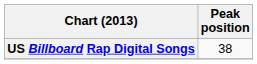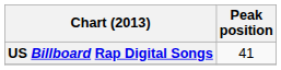 <table class="wikitable sortable plainrowheaders" style="text-align:center;">
 <tr>
 <th scope="col">Chart (2013)</th>
 <th scope="col">Peak<br>position</th>
 </tr>
 <tr>
 <th scope="row">US <em><a href='#'>Billboard</a></em> <a href='#'>Rap Digital Songs</a></th>
-<td>38</td>
+<td>41</td>
 </tr>
 <tr>
 </tr>
 </table>
